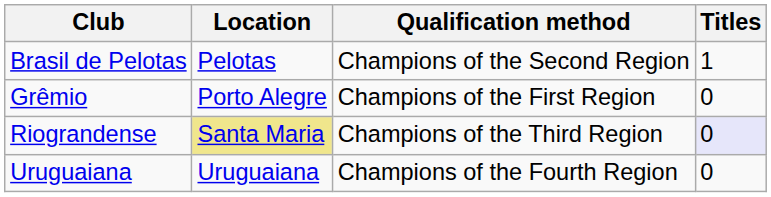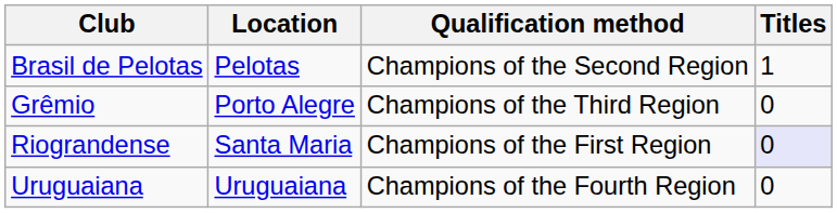 <table class="wikitable">
 <tr>
 <th>Club</th>
 <th>Location</th>
 <th>Qualification method</th>
 <th>Titles</th>
 </tr>
 <tr>
 <td><a href='#'>Brasil de Pelotas</a></td>
 <td><a href='#'>Pelotas</a></td>
 <td>Champions of the Second Region</td>
 <td>1</td>
 </tr>
 <tr>
 <td><a href='#'>Grêmio</a></td>
 <td><a href='#'>Porto Alegre</a></td>
-<td>Champions of the First Region</td>
+<td>Champions of the Third Region</td>
 <td>0</td>
 </tr>
 <tr>
 <td><a href='#'>Riograndense</a></td>
-<td style="background: khaki;"><a href='#'>Santa Maria</a></td>
-<td>Champions of the Third Region</td>
+<td><a href='#'>Santa Maria</a></td>
+<td>Champions of the First Region</td>
 <td style="background: lavender;">0</td>
 </tr>
 <tr>
 <td><a href='#'>Uruguaiana</a></td>
 <td><a href='#'>Uruguaiana</a></td>
 <td>Champions of the Fourth Region</td>
 <td>0</td>
 </tr>
 </table>
